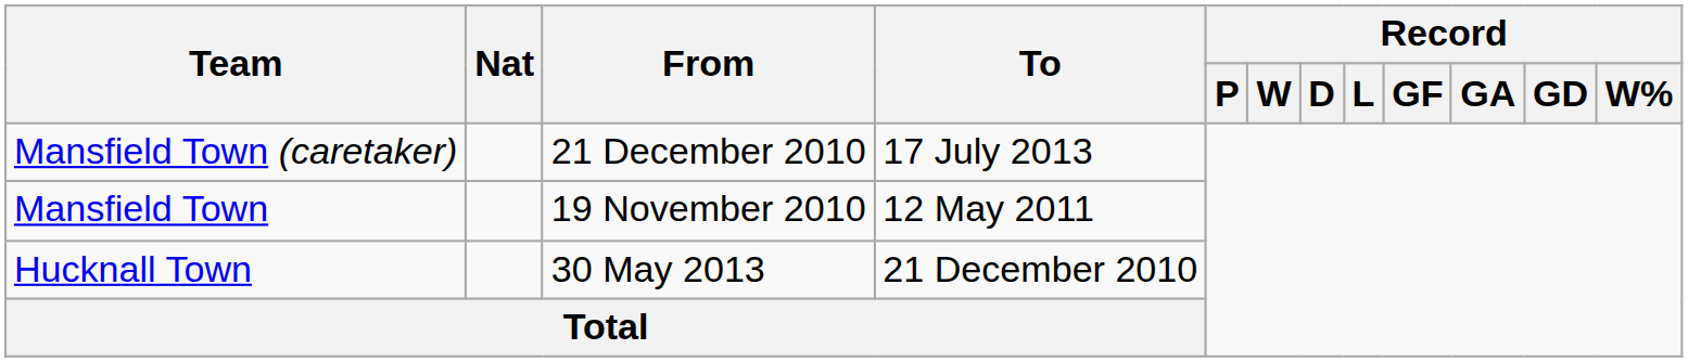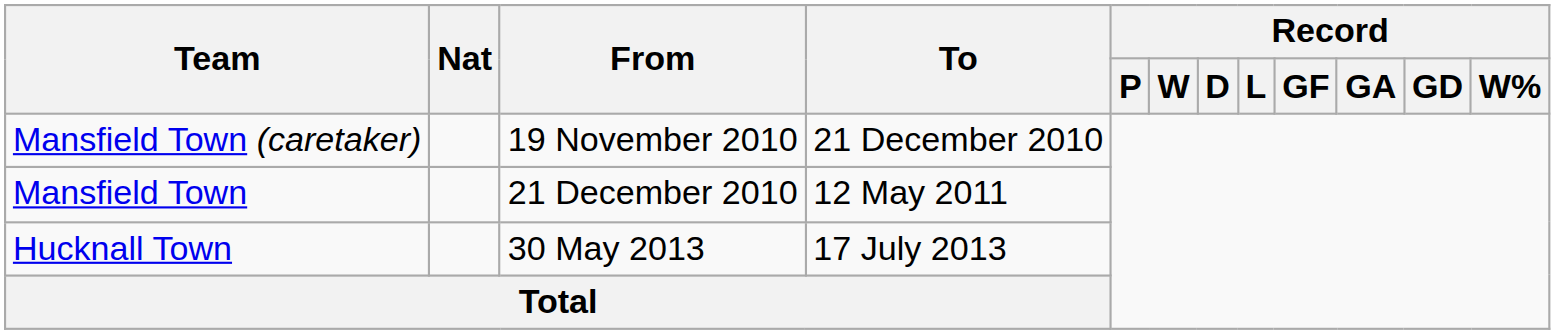 <table class="wikitable" style="text-align: center">
 <tr>
 <th rowspan="2">Team</th>
 <th rowspan="2">Nat</th>
 <th rowspan="2">From</th>
 <th rowspan="2">To</th>
 <th colspan="8">Record</th>
 </tr>
 <tr>
 <th>P</th>
 <th>W</th>
 <th>D</th>
 <th>L</th>
 <th>GF</th>
 <th>GA</th>
 <th>GD</th>
 <th>W%</th>
 </tr>
 <tr>
 <td align=left><a href='#'>Mansfield Town</a> <em>(caretaker)</em></td>
 <td></td>
-<td align=left>21 December 2010</td>
-<td align=left>17 July 2013<br></td>
+<td align=left>19 November 2010</td>
+<td align=left>21 December 2010<br></td>
 </tr>
 <tr>
 <td align=left><a href='#'>Mansfield Town</a></td>
 <td></td>
-<td align=left>19 November 2010</td>
+<td align=left>21 December 2010</td>
 <td align=left>12 May 2011<br></td>
 </tr>
 <tr>
 <td align=left><a href='#'>Hucknall Town</a></td>
 <td></td>
 <td align=left>30 May 2013</td>
-<td align=left>21 December 2010<br></td>
+<td align=left>17 July 2013<br></td>
 </tr>
 <tr>
 <th colspan="4">Total<br></th>
 </tr>
 </table>
